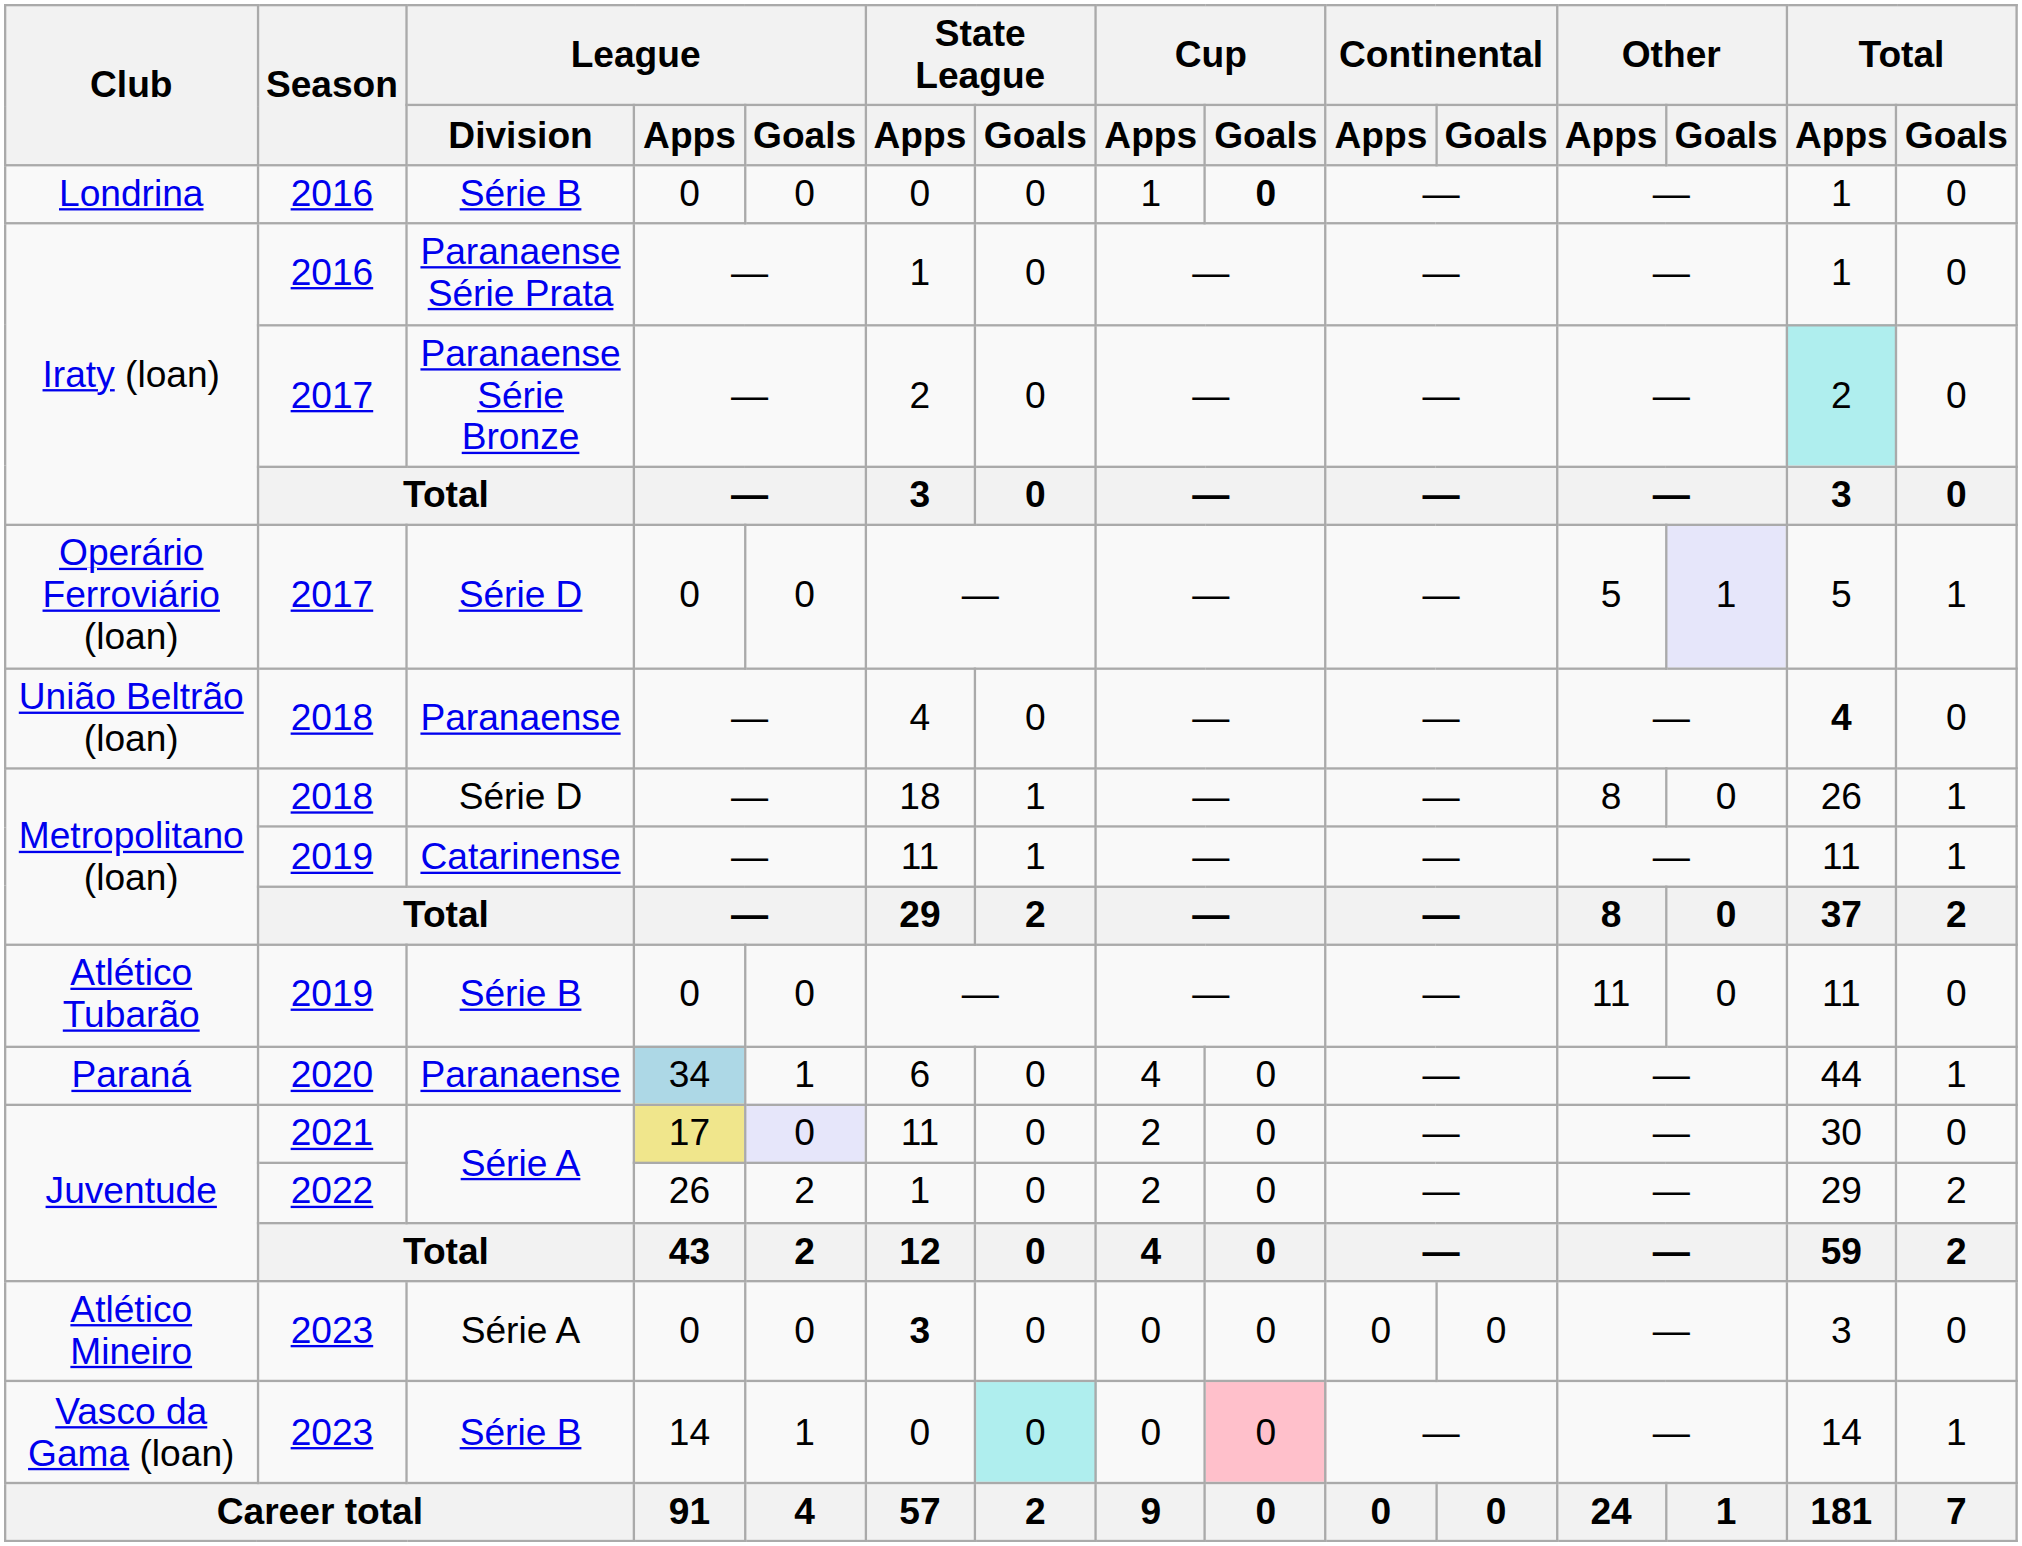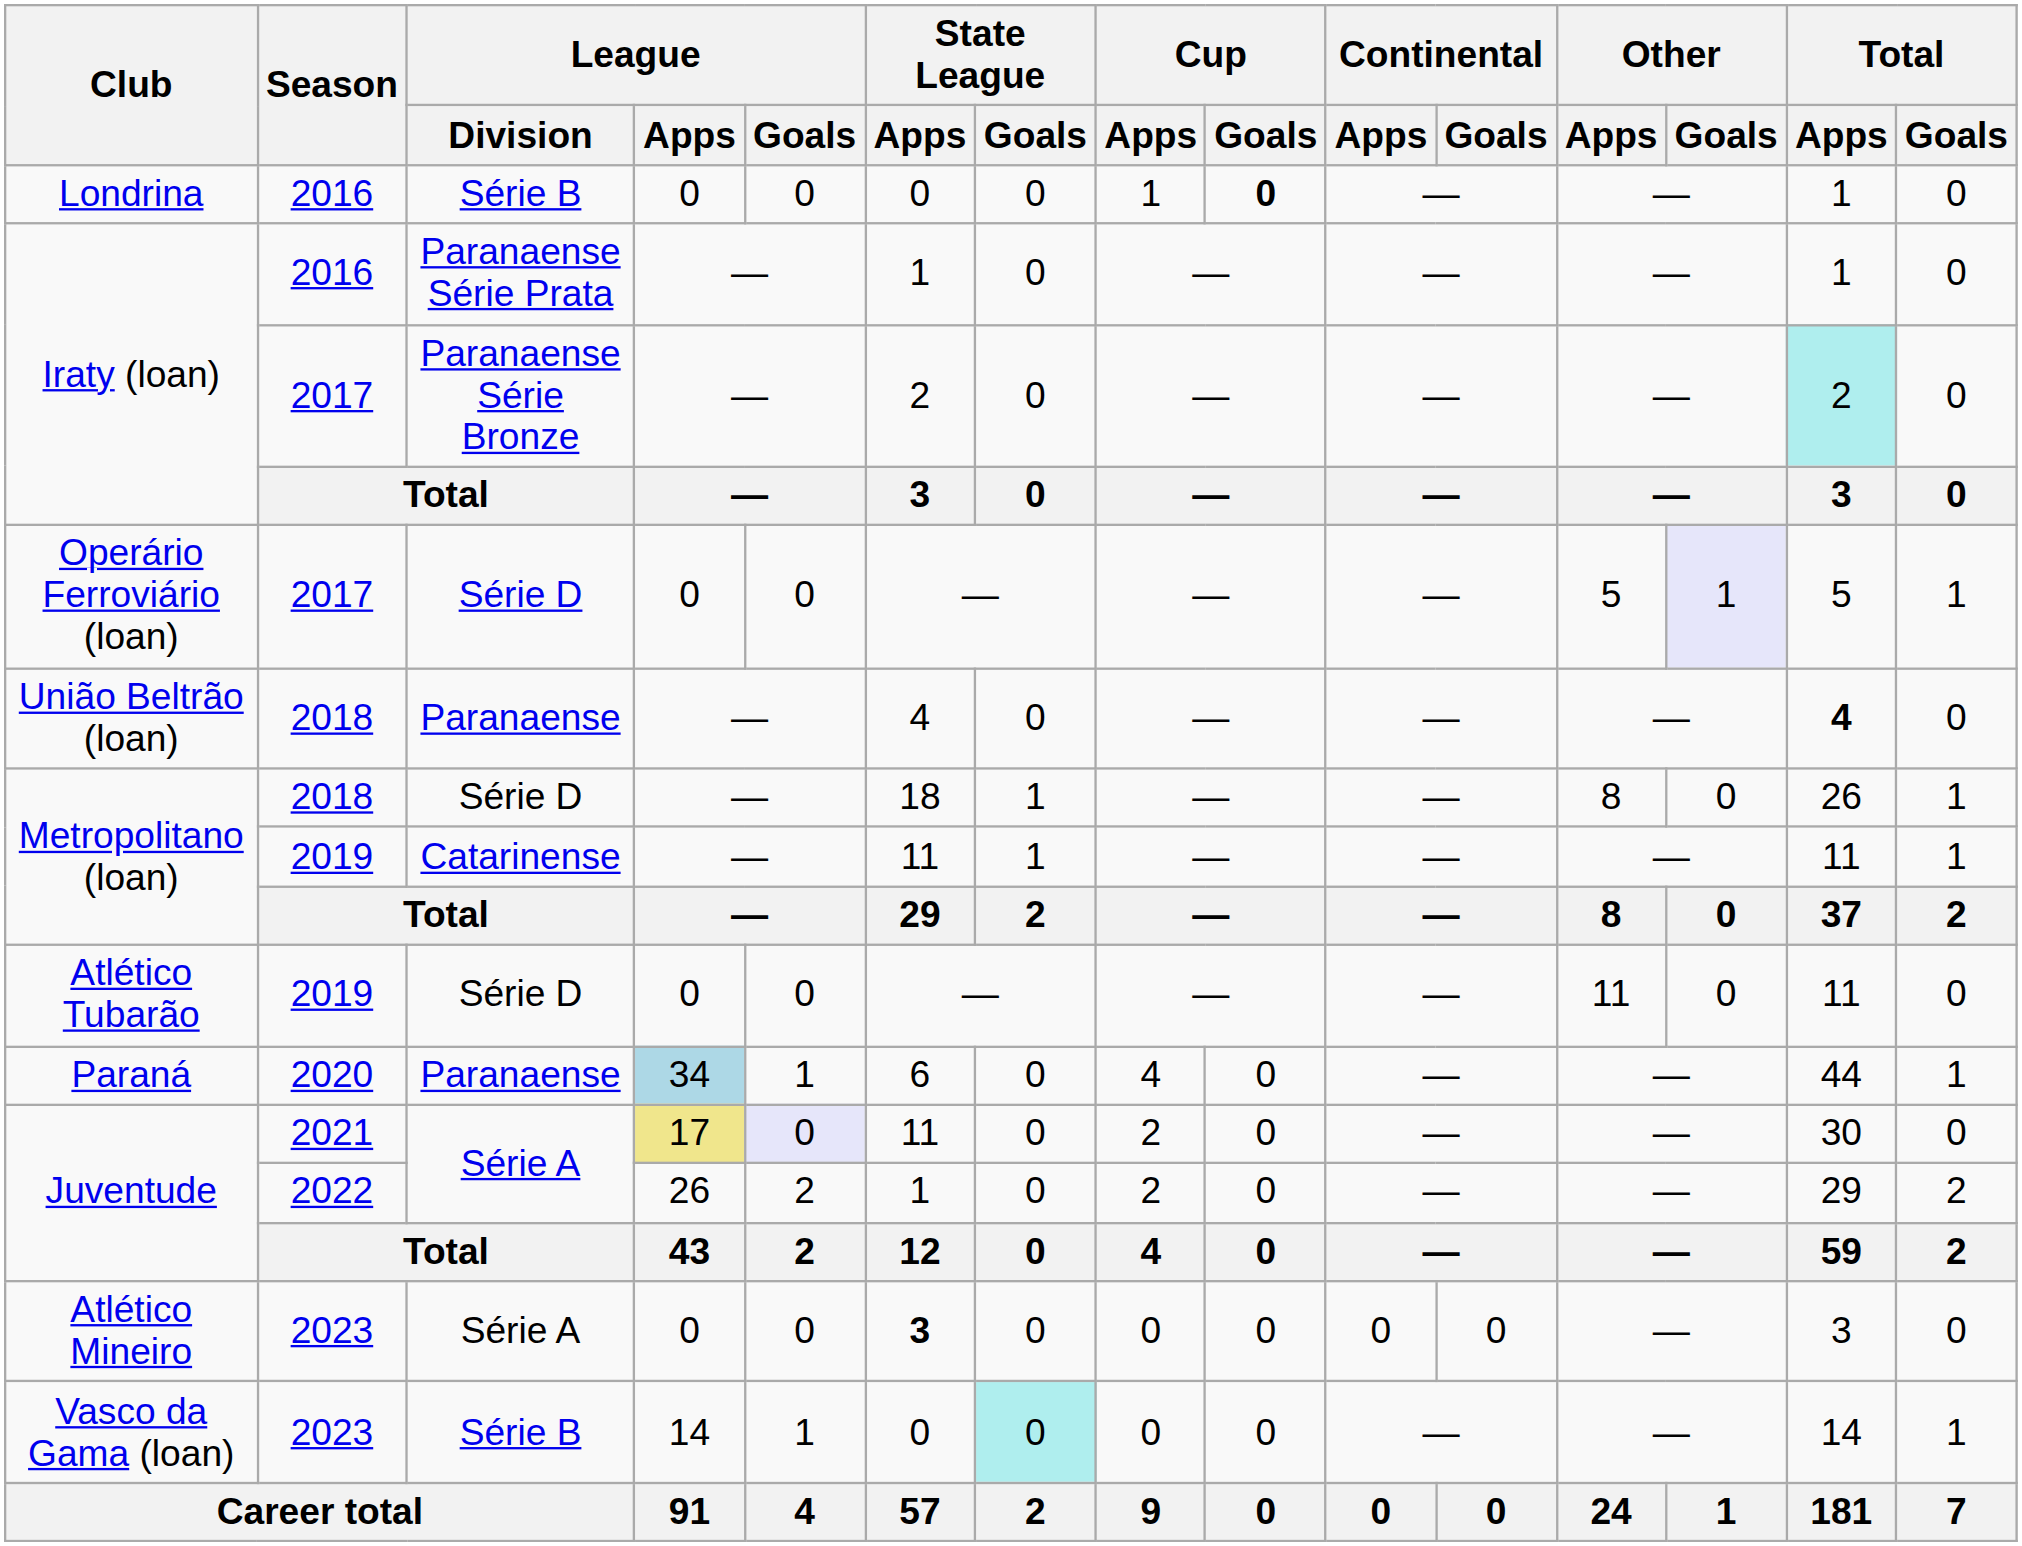 <table class="wikitable" style="text-align: center;">
 <tr>
 <th rowspan="2">Club</th>
 <th rowspan="2">Season</th>
 <th colspan="3">League</th>
 <th colspan="2">State League</th>
 <th colspan="2">Cup</th>
 <th colspan="2">Continental</th>
 <th colspan="2">Other</th>
 <th colspan="2">Total</th>
 </tr>
 <tr>
 <th>Division</th>
 <th>Apps</th>
 <th>Goals</th>
 <th>Apps</th>
 <th>Goals</th>
 <th>Apps</th>
 <th>Goals</th>
 <th>Apps</th>
 <th>Goals</th>
 <th>Apps</th>
 <th>Goals</th>
 <th>Apps</th>
 <th>Goals</th>
 </tr>
 <tr>
 <td valign="center"><a href='#'>Londrina</a></td>
 <td><a href='#'>2016</a></td>
 <td><a href='#'>Série B</a></td>
 <td>0</td>
 <td>0</td>
 <td>0</td>
 <td>0</td>
 <td>1</td>
 <td><strong>0</strong></td>
 <td colspan="2">—</td>
 <td colspan="2">—</td>
 <td>1</td>
 <td>0</td>
 </tr>
 <tr>
 <td rowspan="3" valign="center"><a href='#'>Iraty</a> (loan)</td>
 <td><a href='#'>2016</a></td>
 <td><a href='#'>Paranaense Série Prata</a></td>
 <td colspan="2">—</td>
 <td>1</td>
 <td>0</td>
 <td colspan="2">—</td>
 <td colspan="2">—</td>
 <td colspan="2">—</td>
 <td>1</td>
 <td>0</td>
 </tr>
 <tr>
 <td><a href='#'>2017</a></td>
 <td><a href='#'>Paranaense Série Bronze</a></td>
 <td colspan="2">—</td>
 <td>2</td>
 <td>0</td>
 <td colspan="2">—</td>
 <td colspan="2">—</td>
 <td colspan="2">—</td>
 <td style="background: paleturquoise;">2</td>
 <td>0</td>
 </tr>
 <tr>
 <th colspan=2>Total</th>
 <th colspan="2">—</th>
 <th>3</th>
 <th>0</th>
 <th colspan="2">—</th>
 <th colspan="2">—</th>
 <th colspan="2">—</th>
 <th>3</th>
 <th>0</th>
 </tr>
 <tr>
 <td valign="center"><a href='#'>Operário Ferroviário</a> (loan)</td>
 <td><a href='#'>2017</a></td>
 <td><a href='#'>Série D</a></td>
 <td>0</td>
 <td>0</td>
 <td colspan="2">—</td>
 <td colspan="2">—</td>
 <td colspan="2">—</td>
 <td>5</td>
 <td style="background: lavender;">1</td>
 <td>5</td>
 <td>1</td>
 </tr>
 <tr>
 <td valign="center"><a href='#'>União Beltrão</a> (loan)</td>
 <td><a href='#'>2018</a></td>
 <td><a href='#'>Paranaense</a></td>
 <td colspan="2">—</td>
 <td>4</td>
 <td>0</td>
 <td colspan="2">—</td>
 <td colspan="2">—</td>
 <td colspan="2">—</td>
 <td><strong>4</strong></td>
 <td>0</td>
 </tr>
 <tr>
 <td rowspan="3" valign="center"><a href='#'>Metropolitano</a> (loan)</td>
 <td><a href='#'>2018</a></td>
 <td>Série D</td>
 <td colspan="2">—</td>
 <td>18</td>
 <td>1</td>
 <td colspan="2">—</td>
 <td colspan="2">—</td>
 <td>8</td>
 <td>0</td>
 <td>26</td>
 <td>1</td>
 </tr>
 <tr>
 <td><a href='#'>2019</a></td>
 <td><a href='#'>Catarinense</a></td>
 <td colspan="2">—</td>
 <td>11</td>
 <td>1</td>
 <td colspan="2">—</td>
 <td colspan="2">—</td>
 <td colspan="2">—</td>
 <td>11</td>
 <td>1</td>
 </tr>
 <tr>
 <th colspan=2>Total</th>
 <th colspan="2">—</th>
 <th>29</th>
 <th>2</th>
 <th colspan="2">—</th>
 <th colspan="2">—</th>
 <th>8</th>
 <th>0</th>
 <th>37</th>
 <th>2</th>
 </tr>
 <tr>
 <td valign="center"><a href='#'>Atlético Tubarão</a></td>
 <td><a href='#'>2019</a></td>
-<td><a href='#'>Série B</a></td>
+<td>Série D</td>
 <td>0</td>
 <td>0</td>
 <td colspan="2">—</td>
 <td colspan="2">—</td>
 <td colspan="2">—</td>
 <td>11</td>
 <td>0</td>
 <td>11</td>
 <td>0</td>
 </tr>
 <tr>
 <td valign="center"><a href='#'>Paraná</a></td>
 <td><a href='#'>2020</a></td>
 <td><a href='#'>Paranaense</a></td>
 <td style="background: lightblue;">34</td>
 <td>1</td>
 <td>6</td>
 <td>0</td>
 <td>4</td>
 <td>0</td>
 <td colspan="2">—</td>
 <td colspan="2">—</td>
 <td>44</td>
 <td>1</td>
 </tr>
 <tr>
 <td rowspan="3" valign="center"><a href='#'>Juventude</a></td>
 <td><a href='#'>2021</a></td>
 <td rowspan="2"><a href='#'>Série A</a></td>
 <td style="background: khaki;">17</td>
 <td style="background: lavender;">0</td>
 <td>11</td>
 <td>0</td>
 <td>2</td>
 <td>0</td>
 <td colspan="2">—</td>
 <td colspan="2">—</td>
 <td>30</td>
 <td>0</td>
 </tr>
 <tr>
 <td><a href='#'>2022</a></td>
 <td>26</td>
 <td>2</td>
 <td>1</td>
 <td>0</td>
 <td>2</td>
 <td>0</td>
 <td colspan="2">—</td>
 <td colspan="2">—</td>
 <td>29</td>
 <td>2</td>
 </tr>
 <tr>
 <th colspan=2>Total</th>
 <th>43</th>
 <th>2</th>
 <th>12</th>
 <th>0</th>
 <th>4</th>
 <th>0</th>
 <th colspan="2">—</th>
 <th colspan="2">—</th>
 <th>59</th>
 <th>2</th>
 </tr>
 <tr>
 <td rowspan="1" valign="center"><a href='#'>Atlético Mineiro</a></td>
 <td><a href='#'>2023</a></td>
 <td>Série A</td>
 <td>0</td>
 <td>0</td>
 <td><strong>3</strong></td>
 <td>0</td>
 <td>0</td>
 <td>0</td>
 <td>0</td>
 <td>0</td>
 <td colspan="2">—</td>
 <td>3</td>
 <td>0</td>
 </tr>
 <tr>
 <td rowspan="1" valign="center"><a href='#'>Vasco da Gama</a> (loan)</td>
 <td><a href='#'>2023</a></td>
 <td><a href='#'>Série B</a></td>
 <td>14</td>
 <td>1</td>
 <td>0</td>
 <td style="background: paleturquoise;">0</td>
 <td>0</td>
-<td style="background: pink;">0</td>
+<td>0</td>
 <td colspan="2">—</td>
 <td colspan="2">—</td>
 <td>14</td>
 <td>1</td>
 </tr>
 <tr>
 <th colspan="3"><strong>Career total</strong></th>
 <th>91</th>
 <th>4</th>
 <th>57</th>
 <th>2</th>
 <th>9</th>
 <th>0</th>
 <th>0</th>
 <th>0</th>
 <th>24</th>
 <th>1</th>
 <th>181</th>
 <th>7</th>
 </tr>
 </table>
